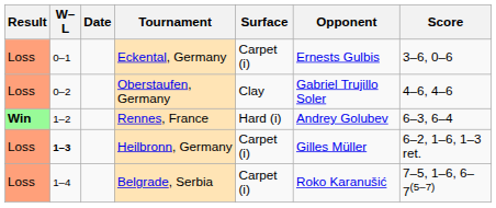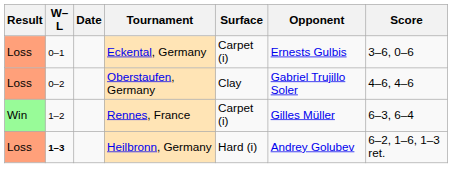 <table class="wikitable sortable nowrap">
 <tr>
 <th>Result</th>
 <th class="unsortable">W–L</th>
 <th>Date</th>
 <th>Tournament</th>
 <th>Surface</th>
 <th>Opponent</th>
 <th class=unsortable>Score</th>
 </tr>
 <tr>
 <td bgcolor="ffa07a">Loss</td>
 <td><small>0–1</small></td>
 <td></td>
 <td bgcolor=ffe4b5><a href='#'>Eckental</a>, Germany</td>
 <td>Carpet (i)</td>
 <td> <a href='#'>Ernests Gulbis</a></td>
 <td>3–6, 0–6</td>
 </tr>
 <tr>
 <td bgcolor="ffa07a">Loss</td>
 <td><small>0–2</small></td>
 <td></td>
 <td bgcolor=ffe4b5><a href='#'>Oberstaufen</a>, Germany</td>
 <td>Clay</td>
 <td> <a href='#'>Gabriel Trujillo Soler</a></td>
 <td>4–6, 4–6</td>
 </tr>
 <tr>
-<td bgcolor=98fb98><strong>Win</strong></td>
+<td bgcolor=98fb98>Win</td>
 <td><small>1–2</small></td>
 <td></td>
 <td bgcolor=ffe4b5><a href='#'>Rennes</a>, France</td>
-<td>Hard (i)</td>
-<td> <a href='#'>Andrey Golubev</a></td>
+<td>Carpet (i)</td>
+<td> <a href='#'>Gilles Müller</a></td>
 <td>6–3, 6–4</td>
 </tr>
 <tr>
 <td bgcolor="ffa07a">Loss</td>
 <td><strong><small>1–3</small></strong></td>
 <td></td>
 <td bgcolor=ffe4b5><a href='#'>Heilbronn</a>, Germany</td>
-<td>Carpet (i)</td>
-<td> <a href='#'>Gilles Müller</a></td>
+<td>Hard (i)</td>
+<td> <a href='#'>Andrey Golubev</a></td>
 <td>6–2, 1–6, 1–3 ret.</td>
 </tr>
-<tr>
-<td bgcolor="ffa07a">Loss</td>
-<td><small>1–4</small></td>
-<td></td>
-<td bgcolor=ffe4b5><a href='#'>Belgrade</a>, Serbia</td>
-<td>Carpet (i)</td>
-<td> <a href='#'>Roko Karanušić</a></td>
-<td>7–5, 1–6, 6–7<sup>(5–7)</sup></td>
-</tr>
 </table>
